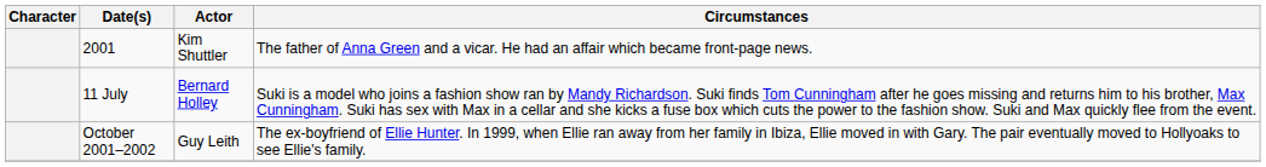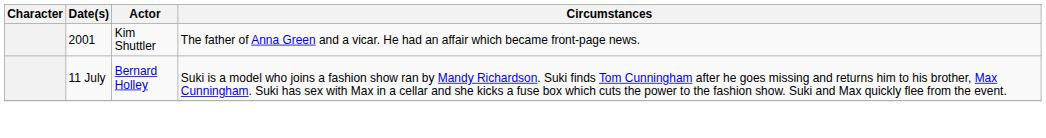 <table class="wikitable plainrowheaders" style="font-size:90%">
 <tr>
 <th scope="col">Character</th>
 <th scope="col">Date(s)</th>
 <th scope="col">Actor</th>
 <th scope="col">Circumstances</th>
 </tr>
 <tr>
 <th scope="row"></th>
 <td>2001</td>
 <td>Kim Shuttler</td>
 <td> The father of <a href='#'>Anna Green</a> and a vicar. He had an affair which became front-page news.</td>
 </tr>
 <tr>
 <th scope="row"></th>
 <td>11 July</td>
 <td><a href='#'>Bernard Holley</a></td>
 <td><br>Suki is a model who joins a fashion show ran by <a href='#'>Mandy Richardson</a>. Suki finds <a href='#'>Tom Cunningham</a> after he goes missing and returns him to his brother, <a href='#'>Max Cunningham</a>. Suki has sex with Max in a cellar and she kicks a fuse box which cuts the power to the fashion show. Suki and Max quickly flee from the event.</td>
 </tr>
 <tr>
-<th scope="row"></th>
-<td>October 2001–2002</td>
-<td>Guy Leith</td>
-<td> The ex-boyfriend of <a href='#'>Ellie Hunter</a>. In 1999, when Ellie ran away from her family in Ibiza, Ellie moved in with Gary. The pair eventually moved to Hollyoaks to see Ellie's family.</td>
-</tr>
-<tr>
 </tr>
 </table>
